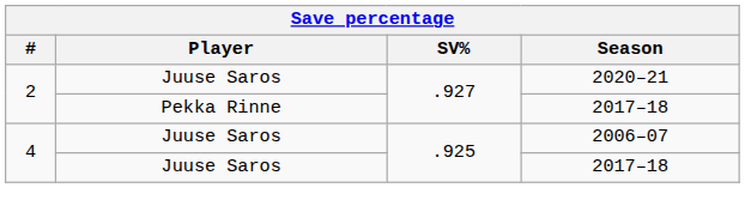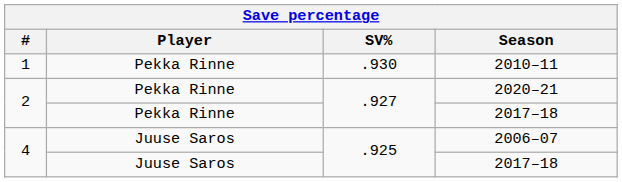 <table class="wikitable" style="text-align: center; font-size: 95%" width="80%">
 <tr>
 <th colspan="4"><a href='#'>Save percentage</a></th>
 </tr>
 <tr>
 <th>#</th>
 <th>Player</th>
 <th>SV%</th>
 <th>Season</th>
 </tr>
 <tr>
+<td>1</td>
+<td>Pekka Rinne</td>
+<td>.930</td>
+<td>2010–11</td>
+</tr>
+<tr>
 <td rowspan="2">2</td>
-<td>Juuse Saros</td>
+<td>Pekka Rinne</td>
 <td rowspan="2">.927</td>
 <td>2020–21</td>
 </tr>
 <tr>
 <td>Pekka Rinne</td>
 <td>2017–18</td>
 </tr>
 <tr>
 <td rowspan="2">4</td>
 <td>Juuse Saros</td>
 <td rowspan="2">.925</td>
 <td>2006–07</td>
 </tr>
 <tr>
 <td>Juuse Saros</td>
 <td>2017–18</td>
 </tr>
 </table>
